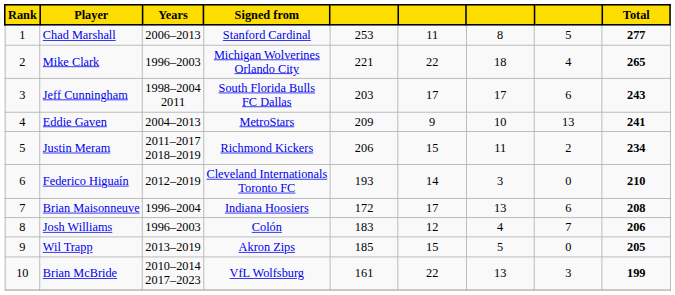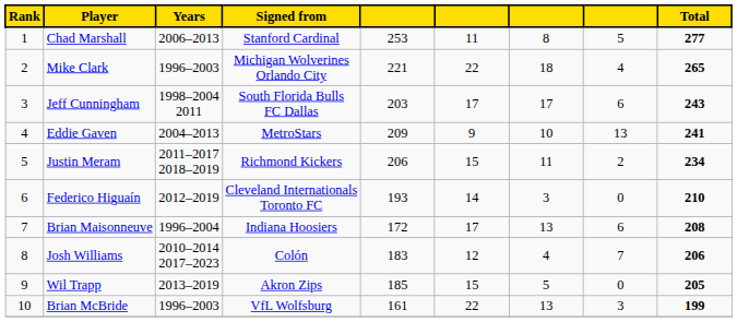 <table class="wikitable sortable" style="text-align:center;">
 <tr>
 <th style="background:#FEDD00; color:#000; border:2px solid #000;">Rank</th>
 <th style="background:#FEDD00; color:#000; border:2px solid #000;">Player</th>
 <th style="background:#FEDD00; color:#000; border:2px solid #000;">Years</th>
 <th style="background:#FEDD00; color:#000; border:2px solid #000;">Signed from</th>
 <th width=80 style="background:#FEDD00; color:#000; border:2px solid #000;"></th>
 <th width=80 style="background:#FEDD00; color:#000; border:2px solid #000;"></th>
 <th width=80 style="background:#FEDD00; color:#000; border:2px solid #000;"></th>
 <th width=80 style="background:#FEDD00; color:#000; border:2px solid #000;"></th>
 <th width=80 style="background:#FEDD00; color:#000; border:2px solid #000;">Total</th>
 </tr>
 <tr>
 <td>1</td>
 <td style="text-align:left;"> <a href='#'>Chad Marshall</a></td>
 <td>2006–2013</td>
 <td><a href='#'>Stanford Cardinal</a></td>
 <td>253</td>
 <td>11</td>
 <td>8</td>
 <td>5</td>
 <td><strong>277</strong></td>
 </tr>
 <tr>
 <td>2</td>
 <td style="text-align:left;"> <a href='#'>Mike Clark</a></td>
 <td>1996–2003</td>
 <td><a href='#'>Michigan Wolverines</a><br><a href='#'>Orlando City</a></td>
 <td>221</td>
 <td>22</td>
 <td>18</td>
 <td>4</td>
 <td><strong>265</strong></td>
 </tr>
 <tr>
 <td>3</td>
 <td style="text-align:left;"> <a href='#'>Jeff Cunningham</a></td>
 <td>1998–2004<br>2011</td>
 <td><a href='#'>South Florida Bulls</a><br><a href='#'>FC Dallas</a></td>
 <td>203</td>
 <td>17</td>
 <td>17</td>
 <td>6</td>
 <td><strong>243</strong></td>
 </tr>
 <tr>
 <td>4</td>
 <td style="text-align:left;"> <a href='#'>Eddie Gaven</a></td>
 <td>2004–2013</td>
 <td><a href='#'>MetroStars</a></td>
 <td>209</td>
 <td>9</td>
 <td>10</td>
 <td>13</td>
 <td><strong>241</strong></td>
 </tr>
 <tr>
 <td>5</td>
 <td style="text-align:left;"> <a href='#'>Justin Meram</a></td>
 <td>2011–2017<br>2018–2019</td>
 <td><a href='#'>Richmond Kickers</a></td>
 <td>206</td>
 <td>15</td>
 <td>11</td>
 <td>2</td>
 <td><strong>234</strong></td>
 </tr>
 <tr>
 <td>6</td>
 <td style="text-align:left;"> <a href='#'>Federico Higuaín</a></td>
 <td>2012–2019</td>
 <td><a href='#'>Cleveland Internationals</a><br><a href='#'>Toronto FC</a></td>
 <td>193</td>
 <td>14</td>
 <td>3</td>
 <td>0</td>
 <td><strong>210</strong></td>
 </tr>
 <tr>
 <td>7</td>
 <td style="text-align:left;"> <a href='#'>Brian Maisonneuve</a></td>
 <td>1996–2004</td>
 <td><a href='#'>Indiana Hoosiers</a></td>
 <td>172</td>
 <td>17</td>
 <td>13</td>
 <td>6</td>
 <td><strong>208</strong></td>
 </tr>
 <tr>
 <td>8</td>
 <td style="text-align:left;"> <a href='#'>Josh Williams</a></td>
-<td>1996–2003</td>
+<td>2010–2014 <br> 2017–2023</td>
 <td><a href='#'>Colón</a></td>
 <td>183</td>
 <td>12</td>
 <td>4</td>
 <td>7</td>
 <td><strong>206</strong></td>
 </tr>
 <tr>
 <td>9</td>
 <td align="left"> <a href='#'>Wil Trapp</a></td>
 <td>2013–2019</td>
 <td><a href='#'>Akron Zips</a></td>
 <td>185</td>
 <td>15</td>
 <td>5</td>
 <td>0</td>
 <td><strong>205</strong></td>
 </tr>
 <tr>
 <td>10</td>
 <td align="left"> <a href='#'>Brian McBride</a></td>
-<td>2010–2014 <br> 2017–2023</td>
+<td>1996–2003</td>
 <td><a href='#'>VfL Wolfsburg</a></td>
 <td>161</td>
 <td>22</td>
 <td>13</td>
 <td>3</td>
 <td><strong>199</strong></td>
 </tr>
 <tr>
 </tr>
 </table>
